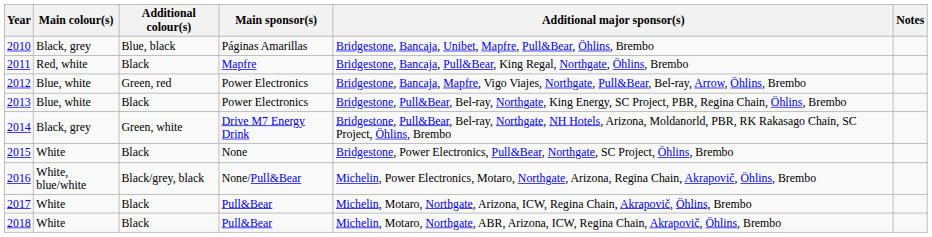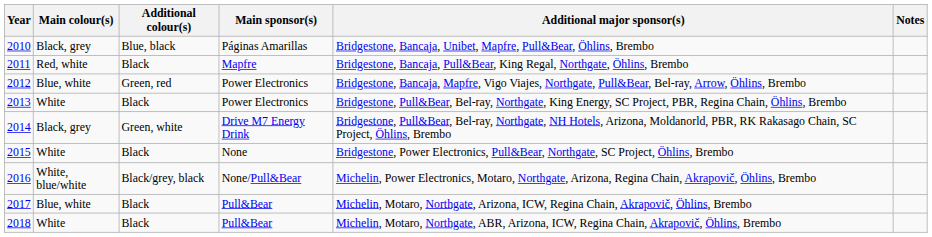 <table class="wikitable">
 <tr>
 <th>Year</th>
 <th>Main colour(s)</th>
 <th>Additional colour(s)</th>
 <th>Main sponsor(s)</th>
 <th>Additional major sponsor(s)</th>
 <th>Notes</th>
 </tr>
 <tr>
 <td><a href='#'>2010</a></td>
 <td>Black, grey</td>
 <td>Blue, black</td>
 <td>Páginas Amarillas</td>
 <td><a href='#'>Bridgestone</a>, <a href='#'>Bancaja</a>, <a href='#'>Unibet</a>, <a href='#'>Mapfre</a>, <a href='#'>Pull&Bear</a>, <a href='#'>Öhlins</a>, Brembo</td>
 <td></td>
 </tr>
 <tr>
 <td><a href='#'>2011</a></td>
 <td>Red, white</td>
 <td>Black</td>
 <td><a href='#'>Mapfre</a></td>
 <td><a href='#'>Bridgestone</a>, <a href='#'>Bancaja</a>, <a href='#'>Pull&Bear</a>, King Regal, <a href='#'>Northgate</a>, <a href='#'>Öhlins</a>, Brembo</td>
 <td></td>
 </tr>
 <tr>
 <td><a href='#'>2012</a></td>
 <td>Blue, white</td>
 <td>Green, red</td>
 <td>Power Electronics</td>
 <td><a href='#'>Bridgestone</a>, <a href='#'>Bancaja</a>, <a href='#'>Mapfre</a>, Vigo Viajes, <a href='#'>Northgate</a>, <a href='#'>Pull&Bear</a>, Bel-ray, <a href='#'>Arrow</a>, <a href='#'>Öhlins</a>, Brembo</td>
 <td></td>
 </tr>
 <tr>
 <td><a href='#'>2013</a></td>
-<td>Blue, white</td>
+<td>White</td>
 <td>Black</td>
 <td>Power Electronics</td>
 <td><a href='#'>Bridgestone</a>, <a href='#'>Pull&Bear</a>, Bel-ray, <a href='#'>Northgate</a>, King Energy, SC Project, PBR, Regina Chain, <a href='#'>Öhlins</a>, Brembo</td>
 <td></td>
 </tr>
 <tr>
 <td><a href='#'>2014</a></td>
 <td>Black, grey</td>
 <td>Green, white</td>
 <td><a href='#'>Drive M7 Energy Drink</a></td>
 <td><a href='#'>Bridgestone</a>, <a href='#'>Pull&Bear</a>, Bel-ray, <a href='#'>Northgate</a>, <a href='#'>NH Hotels</a>, Arizona, Moldanorld, PBR, RK Rakasago Chain, SC Project, <a href='#'>Öhlins</a>, Brembo</td>
 <td></td>
 </tr>
 <tr>
 <td><a href='#'>2015</a></td>
 <td>White</td>
 <td>Black</td>
 <td>None</td>
 <td><a href='#'>Bridgestone</a>, Power Electronics, <a href='#'>Pull&Bear</a>, <a href='#'>Northgate</a>, SC Project, <a href='#'>Öhlins</a>, Brembo</td>
 <td></td>
 </tr>
 <tr>
 <td><a href='#'>2016</a></td>
 <td>White, blue/white</td>
 <td>Black/grey, black</td>
 <td>None/<a href='#'>Pull&Bear</a></td>
 <td><a href='#'>Michelin</a>, Power Electronics, Motaro, <a href='#'>Northgate</a>, Arizona, Regina Chain, <a href='#'>Akrapovič</a>, <a href='#'>Öhlins</a>, Brembo</td>
 <td></td>
 </tr>
 <tr>
 <td><a href='#'>2017</a></td>
-<td>White</td>
+<td>Blue, white</td>
 <td>Black</td>
 <td><a href='#'>Pull&Bear</a></td>
 <td><a href='#'>Michelin</a>, Motaro, <a href='#'>Northgate</a>, Arizona, ICW, Regina Chain, <a href='#'>Akrapovič</a>, <a href='#'>Öhlins</a>, Brembo</td>
 <td></td>
 </tr>
 <tr>
 <td><a href='#'>2018</a></td>
 <td>White</td>
 <td>Black</td>
 <td><a href='#'>Pull&Bear</a></td>
 <td><a href='#'>Michelin</a>, Motaro, <a href='#'>Northgate</a>, ABR, Arizona, ICW, Regina Chain, <a href='#'>Akrapovič</a>, <a href='#'>Öhlins</a>, Brembo</td>
 <td></td>
 </tr>
 </table>
